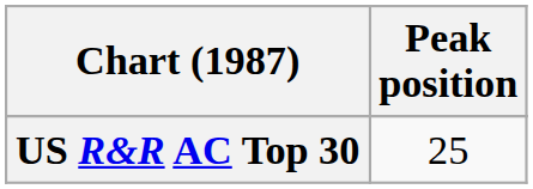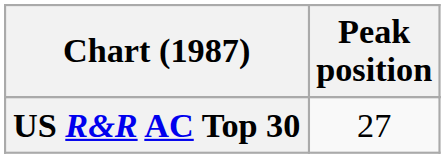 <table class="wikitable sortable plainrowheaders" style="text-align:center">
 <tr>
 <th>Chart (1987)</th>
 <th>Peak<br>position</th>
 </tr>
 <tr>
 </tr>
 <tr>
 </tr>
 <tr>
 </tr>
 <tr>
 </tr>
 <tr>
 </tr>
 <tr>
 <th scope="row">US <a href='#'><em>R&R</em></a> <a href='#'>AC</a> Top 30</th>
-<td align="center">25</td>
+<td align="center">27</td>
 </tr>
 </table>
